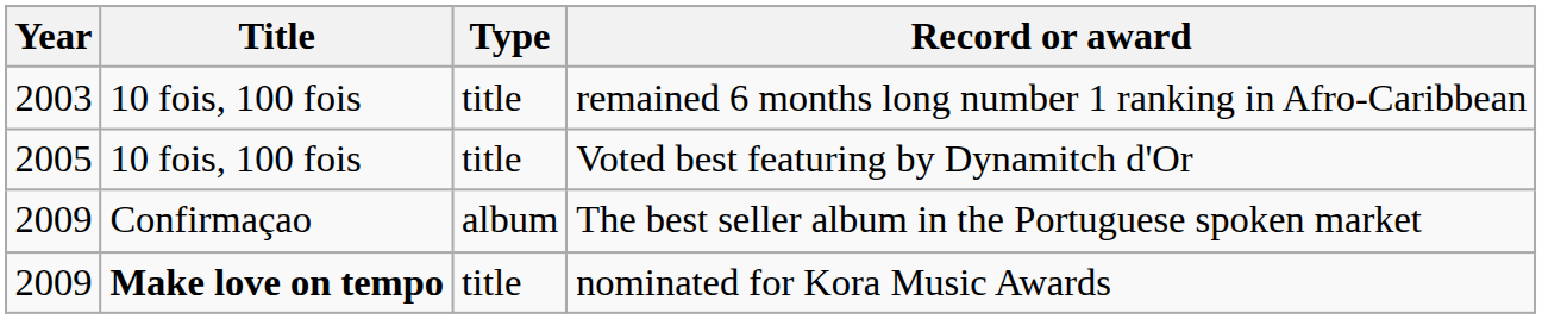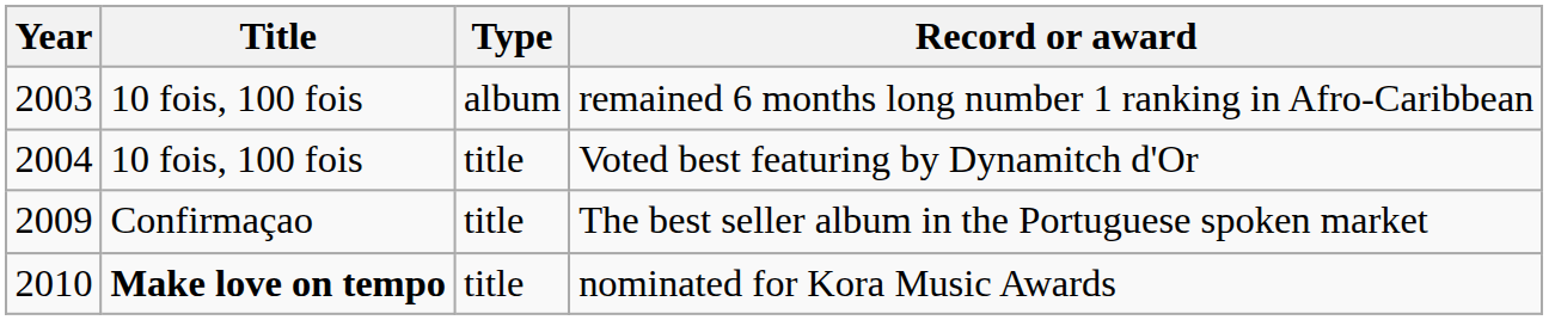 <table class="wikitable">
 <tr>
 <th>Year</th>
 <th>Title</th>
 <th>Type</th>
 <th>Record or award</th>
 </tr>
 <tr>
 <td>2003</td>
 <td>10 fois, 100 fois</td>
-<td>title</td>
+<td>album</td>
 <td>remained 6 months long number 1 ranking in Afro-Caribbean</td>
 </tr>
 <tr>
-<td>2005</td>
+<td>2004</td>
 <td>10 fois, 100 fois</td>
 <td>title</td>
 <td>Voted best featuring by Dynamitch d'Or</td>
 </tr>
 <tr>
 <td>2009</td>
 <td>Confirmaçao</td>
-<td>album</td>
+<td>title</td>
 <td>The best seller album in the Portuguese spoken market</td>
 </tr>
 <tr>
-<td>2009</td>
+<td>2010</td>
 <td><strong>Make love on tempo</strong></td>
 <td>title</td>
 <td>nominated for Kora Music Awards</td>
 </tr>
 </table>
